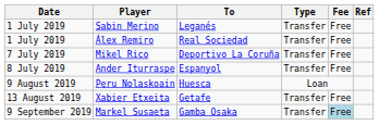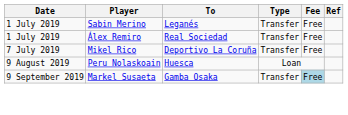 <table class="wikitable">
 <tr>
 <th>Date</th>
 <th>Player</th>
 <th>To</th>
 <th>Type</th>
 <th>Fee</th>
 <th>Ref</th>
 </tr>
 <tr>
 <td>1 July 2019</td>
 <td> <a href='#'>Sabin Merino</a></td>
 <td><a href='#'>Leganés</a></td>
 <td align=center>Transfer</td>
 <td align=center>Free</td>
 <td align=center></td>
 </tr>
 <tr>
 <td>1 July 2019</td>
 <td> <a href='#'>Álex Remiro</a></td>
 <td><a href='#'>Real Sociedad</a></td>
 <td align=center>Transfer</td>
 <td align=center>Free</td>
 <td align=center></td>
 </tr>
 <tr>
 <td>7 July 2019</td>
 <td> <a href='#'>Mikel Rico</a></td>
 <td><a href='#'>Deportivo La Coruña</a></td>
 <td align=center>Transfer</td>
 <td align=center>Free</td>
 <td align=center></td>
 </tr>
 <tr>
-<td>8 July 2019</td>
-<td> <a href='#'>Ander Iturraspe</a></td>
-<td><a href='#'>Espanyol</a></td>
-<td align=center>Transfer</td>
-<td align=center>Free</td>
-<td align=center></td>
-</tr>
-<tr>
 <td>9 August 2019</td>
 <td> <a href='#'>Peru Nolaskoain</a></td>
 <td><a href='#'>Huesca</a></td>
 <td style="text-align:center;" colspan="2">Loan</td>
-<td align=center></td>
-</tr>
-<tr>
-<td>13 August 2019</td>
-<td> <a href='#'>Xabier Etxeita</a></td>
-<td><a href='#'>Getafe</a></td>
-<td align=center>Transfer</td>
-<td align=center>Free</td>
 <td align=center></td>
 </tr>
 <tr>
 <td>9 September 2019</td>
 <td> <a href='#'>Markel Susaeta</a></td>
 <td> <a href='#'>Gamba Osaka</a></td>
 <td align=center>Transfer</td>
 <td align=center style="background: lightblue;">Free</td>
 <td align=center></td>
 </tr>
 </table>
